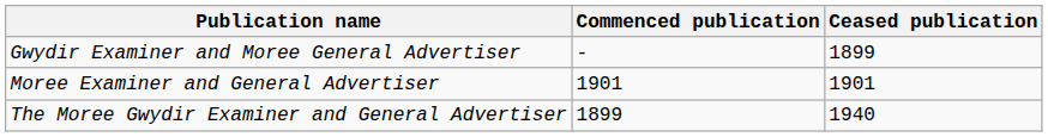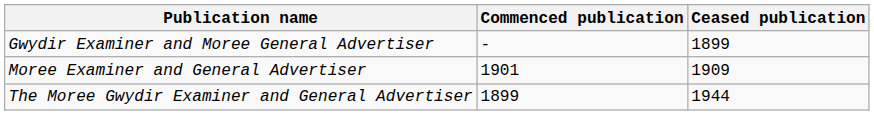 <table class="wikitable sortable">
 <tr>
 <th>Publication name</th>
 <th>Commenced publication</th>
 <th>Ceased publication</th>
 </tr>
 <tr>
 <td><em>Gwydir Examiner and Moree General Advertiser</em></td>
 <td>-</td>
 <td>1899</td>
 </tr>
 <tr>
 <td><em>Moree Examiner and General Advertiser</em></td>
 <td>1901</td>
-<td>1901</td>
+<td>1909</td>
 </tr>
 <tr>
 <td><em>The Moree Gwydir Examiner and General Advertiser</em></td>
 <td>1899</td>
-<td>1940</td>
+<td>1944</td>
 </tr>
 </table>
